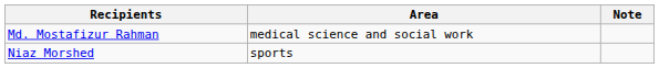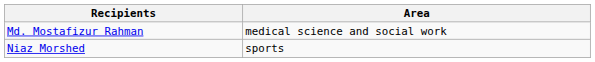 <table class="wikitable" style="width:80%;">
 <tr>
 <th>Recipients</th>
 <th>Area</th>
-<th>Note</th>
 </tr>
 <tr>
 <td><a href='#'>Md. Mostafizur Rahman</a></td>
 <td>medical science and social work</td>
-<td></td>
 </tr>
 <tr>
 <td><a href='#'>Niaz Morshed</a></td>
 <td>sports</td>
-<td></td>
 </tr>
 </table>
